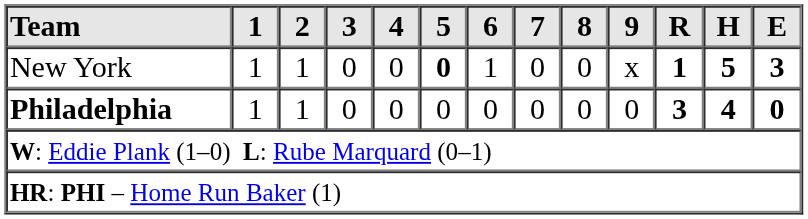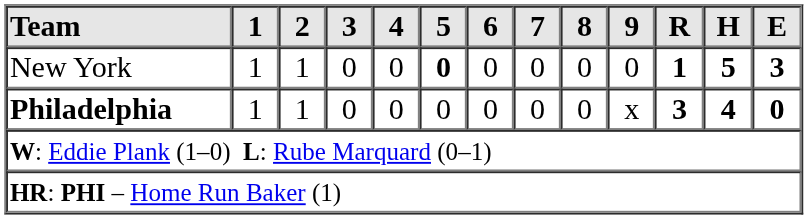 <table border=1 cellspacing=0 width=425 style="margin-left:3em;">
 <tr style="text-align:center; background-color:#e6e6e6;">
 <th align=left width=125>Team</th>
 <th width=25>1</th>
 <th width=25>2</th>
 <th width=25>3</th>
 <th width=25>4</th>
 <th width=25>5</th>
 <th width=25>6</th>
 <th width=25>7</th>
 <th width=25>8</th>
 <th width=25>9</th>
 <th width=25>R</th>
 <th width=25>H</th>
 <th width=25>E</th>
 </tr>
 <tr style="text-align:center;">
 <td align=left>New York</td>
 <td>1</td>
 <td>1</td>
 <td>0</td>
 <td>0</td>
 <td><strong>0</strong></td>
-<td>1</td>
 <td>0</td>
 <td>0</td>
-<td>x</td>
+<td>0</td>
+<td>0</td>
 <td><strong>1</strong></td>
 <td><strong>5</strong></td>
 <td><strong>3</strong></td>
 </tr>
 <tr style="text-align:center;">
 <td align=left><strong>Philadelphia</strong></td>
 <td>1</td>
 <td>1</td>
 <td>0</td>
 <td>0</td>
 <td>0</td>
 <td>0</td>
 <td>0</td>
 <td>0</td>
-<td>0</td>
+<td>x</td>
 <td><strong>3</strong></td>
 <td><strong>4</strong></td>
 <td><strong>0</strong></td>
 </tr>
 <tr style="text-align:left;">
 <td colspan=13><small><strong>W</strong>: <a href='#'>Eddie Plank</a> (1–0)  <strong>L</strong>: <a href='#'>Rube Marquard</a> (0–1)</small></td>
 </tr>
 <tr style="text-align:left;">
 <td colspan=13><small><strong>HR</strong>: <strong>PHI</strong> – <a href='#'>Home Run Baker</a> (1)</small></td>
 </tr>
 </table>
